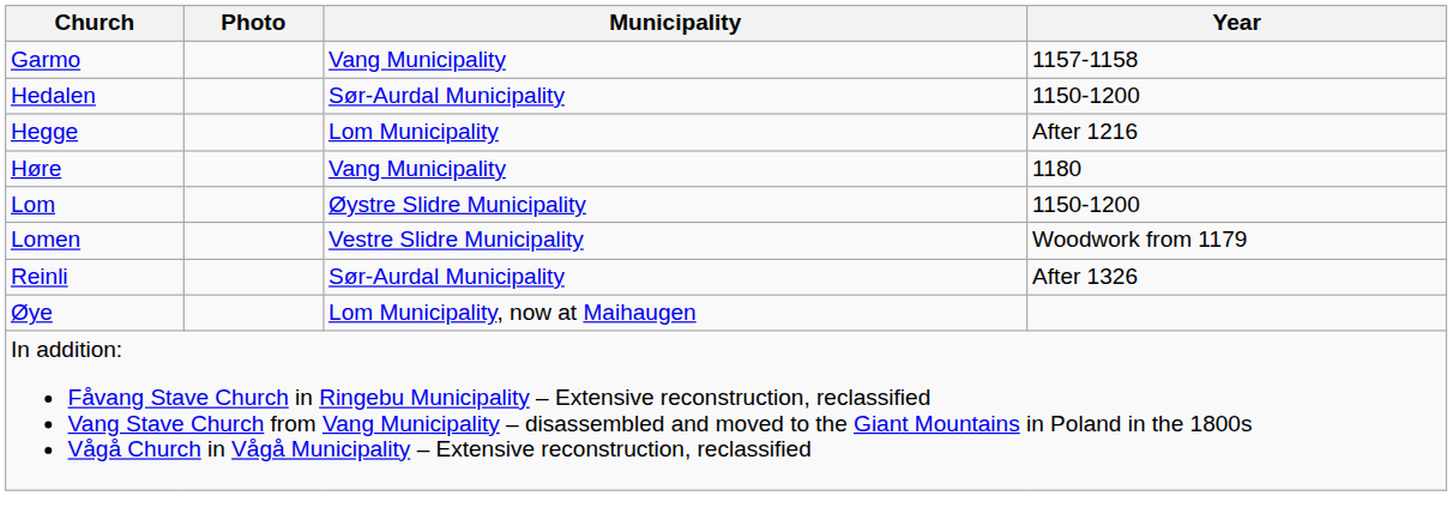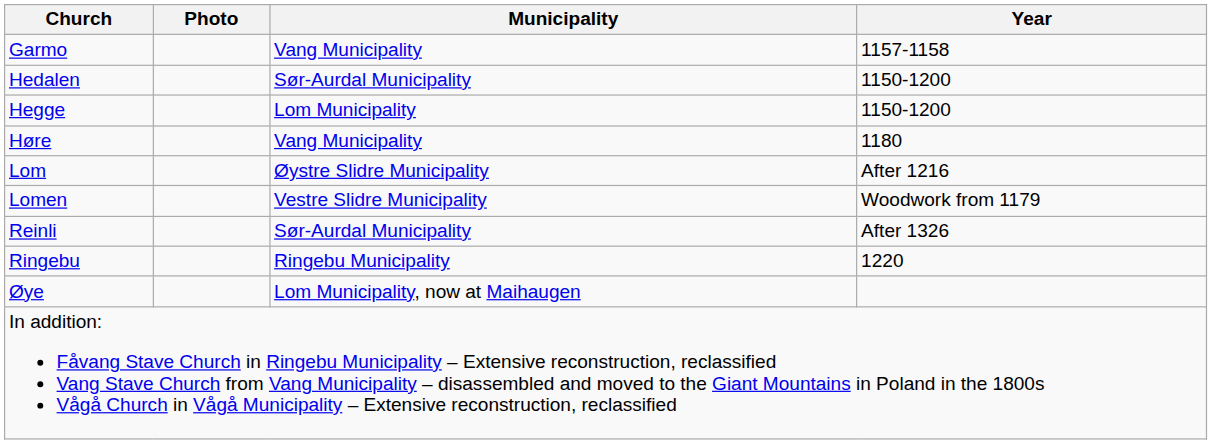 <table class="wikitable sortable" width="80%">
 <tr>
 <th>Church</th>
 <th>Photo</th>
 <th>Municipality</th>
 <th>Year</th>
 </tr>
 <tr>
 <td><a href='#'>Garmo</a></td>
 <td></td>
 <td><a href='#'>Vang Municipality</a></td>
 <td>1157-1158</td>
 </tr>
 <tr>
 <td><a href='#'>Hedalen</a></td>
 <td></td>
 <td><a href='#'>Sør-Aurdal Municipality</a></td>
 <td>1150-1200</td>
 </tr>
 <tr>
 <td><a href='#'>Hegge</a></td>
 <td></td>
 <td><a href='#'>Lom Municipality</a></td>
-<td>After 1216</td>
+<td>1150-1200</td>
 </tr>
 <tr>
 <td><a href='#'>Høre</a></td>
 <td></td>
 <td><a href='#'>Vang Municipality</a></td>
 <td>1180</td>
 </tr>
 <tr>
 <td><a href='#'>Lom</a></td>
 <td></td>
 <td><a href='#'>Øystre Slidre Municipality</a></td>
-<td>1150-1200</td>
+<td>After 1216</td>
 </tr>
 <tr>
 <td><a href='#'>Lomen</a></td>
 <td></td>
 <td><a href='#'>Vestre Slidre Municipality</a></td>
 <td>Woodwork from 1179</td>
 </tr>
 <tr>
 <td><a href='#'>Reinli</a></td>
 <td></td>
 <td><a href='#'>Sør-Aurdal Municipality</a></td>
 <td>After 1326</td>
 </tr>
 <tr>
+<td><a href='#'>Ringebu</a></td>
+<td></td>
+<td><a href='#'>Ringebu Municipality</a></td>
+<td>1220</td>
+</tr>
+<tr>
 <td><a href='#'>Øye</a></td>
 <td></td>
 <td><a href='#'>Lom Municipality</a>, now at <a href='#'>Maihaugen</a></td>
 <td></td>
 </tr>
 <tr>
 <td colspan="4">In addition:<br><ul><li><a href='#'>Fåvang Stave Church</a> in <a href='#'>Ringebu Municipality</a> – Extensive reconstruction, reclassified</li><li><a href='#'>Vang Stave Church</a> from <a href='#'>Vang Municipality</a> – disassembled and moved to the <a href='#'>Giant Mountains</a> in Poland in the 1800s</li><li><a href='#'>Vågå Church</a> in <a href='#'>Vågå Municipality</a> – Extensive reconstruction, reclassified</li></ul></td>
 </tr>
 </table>
